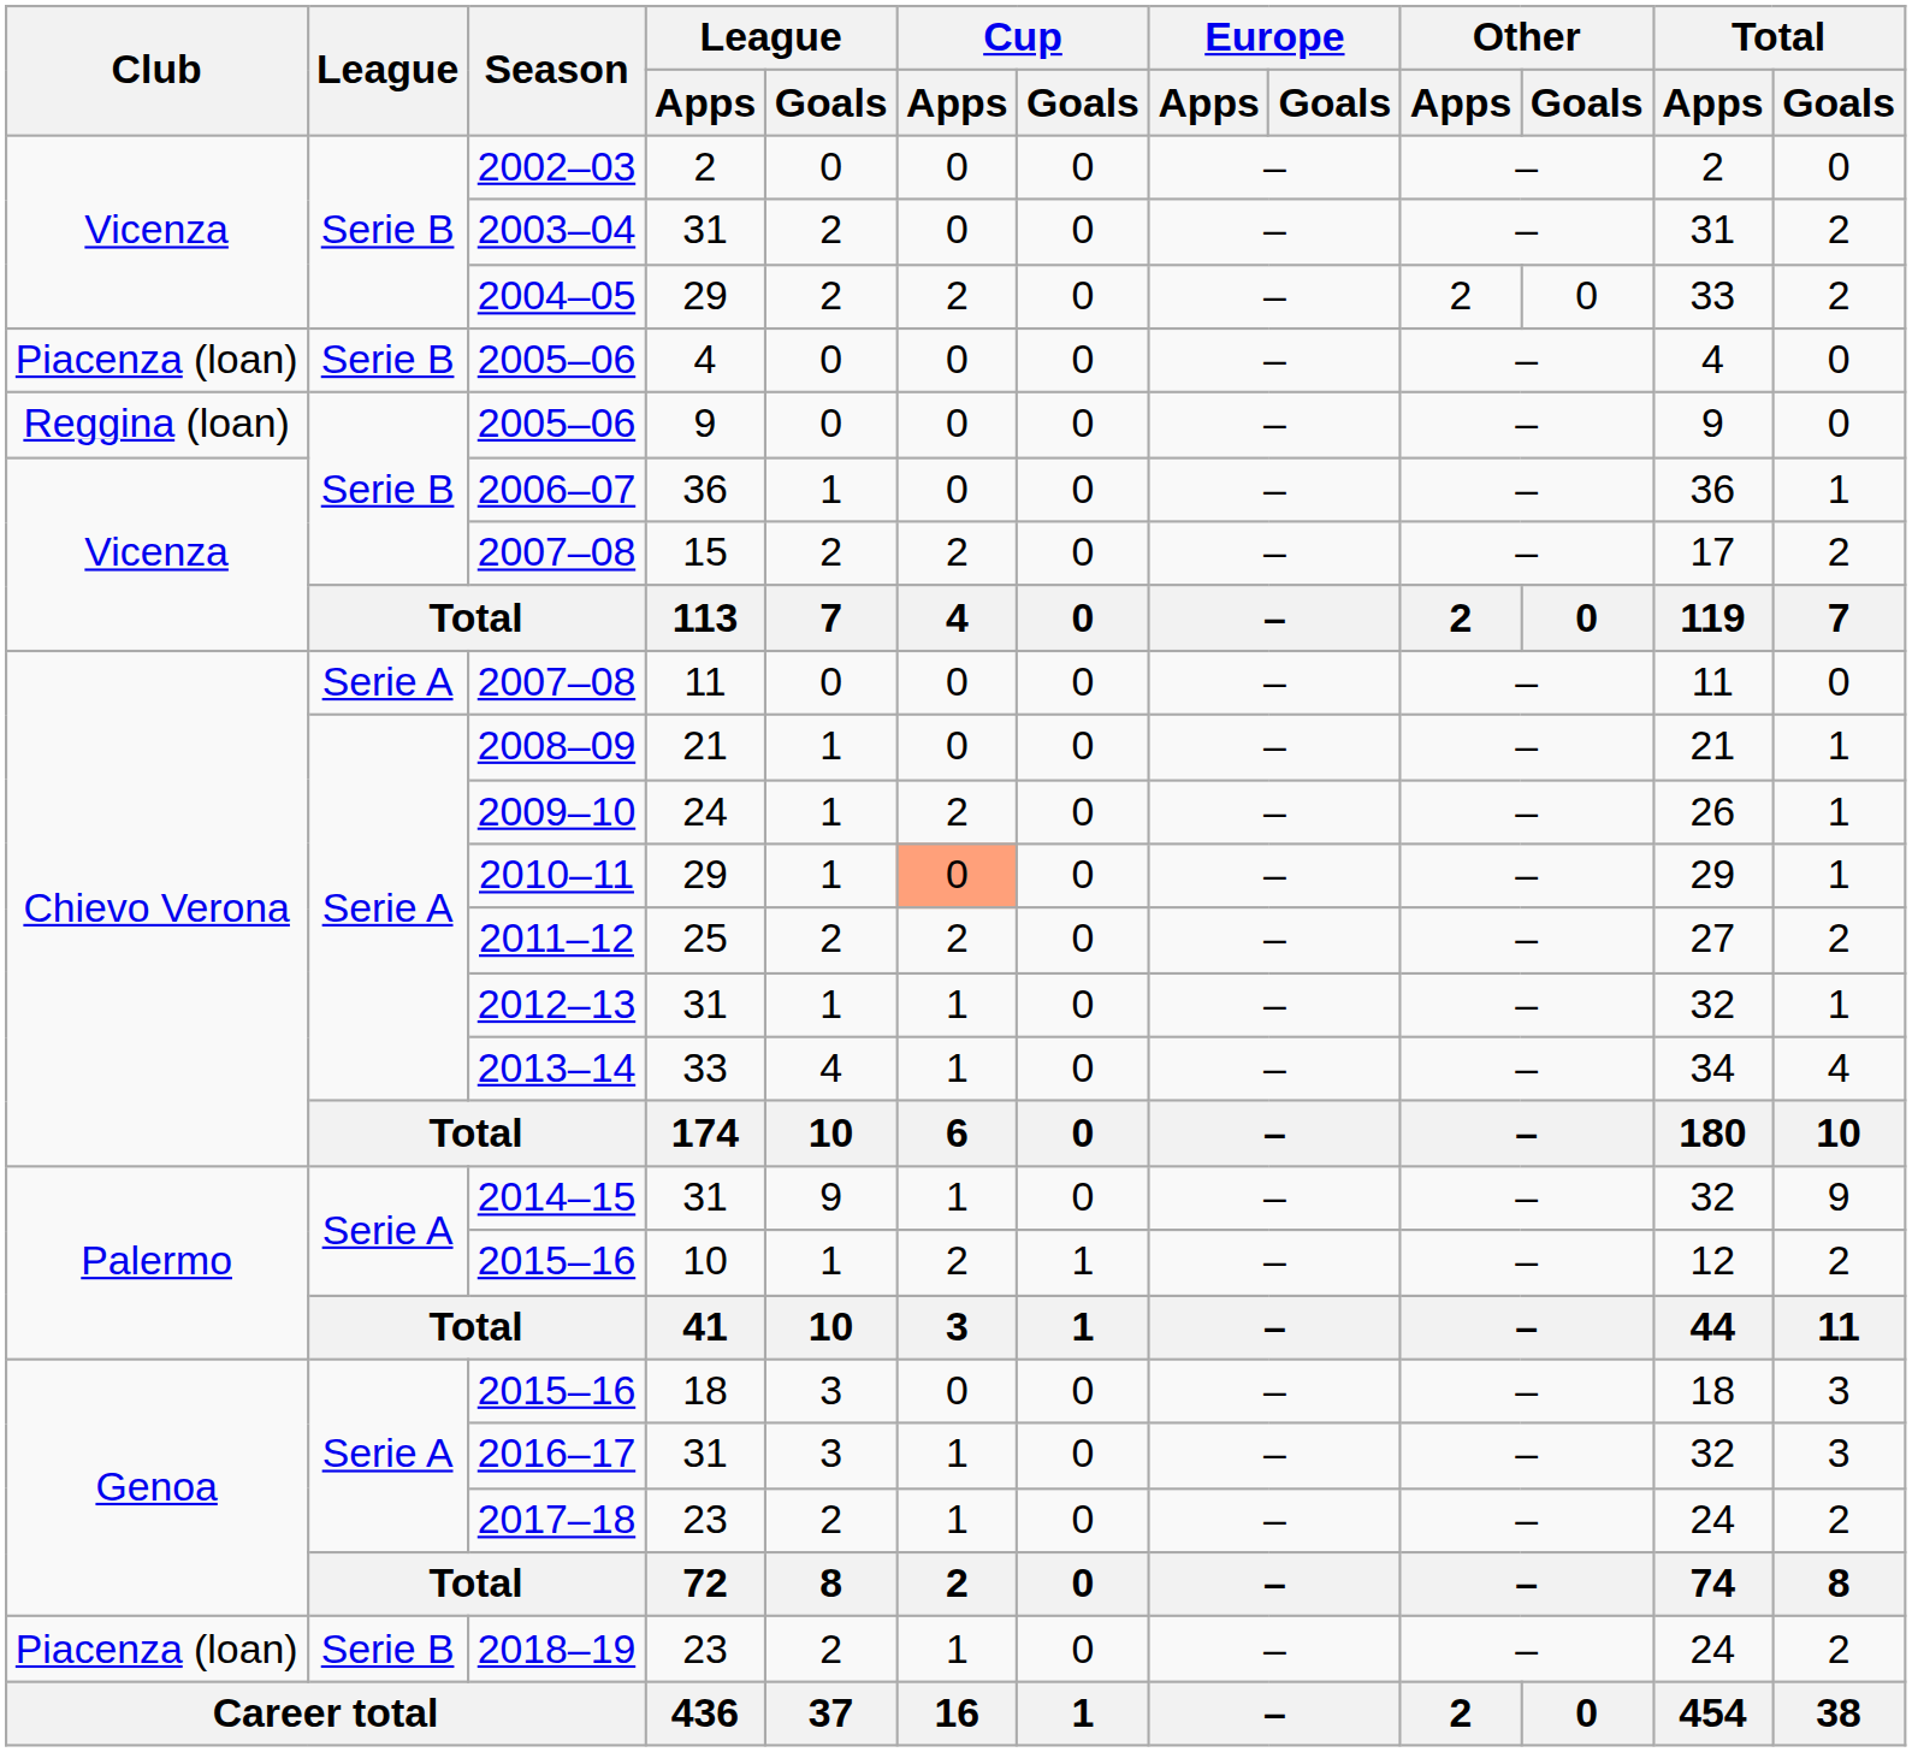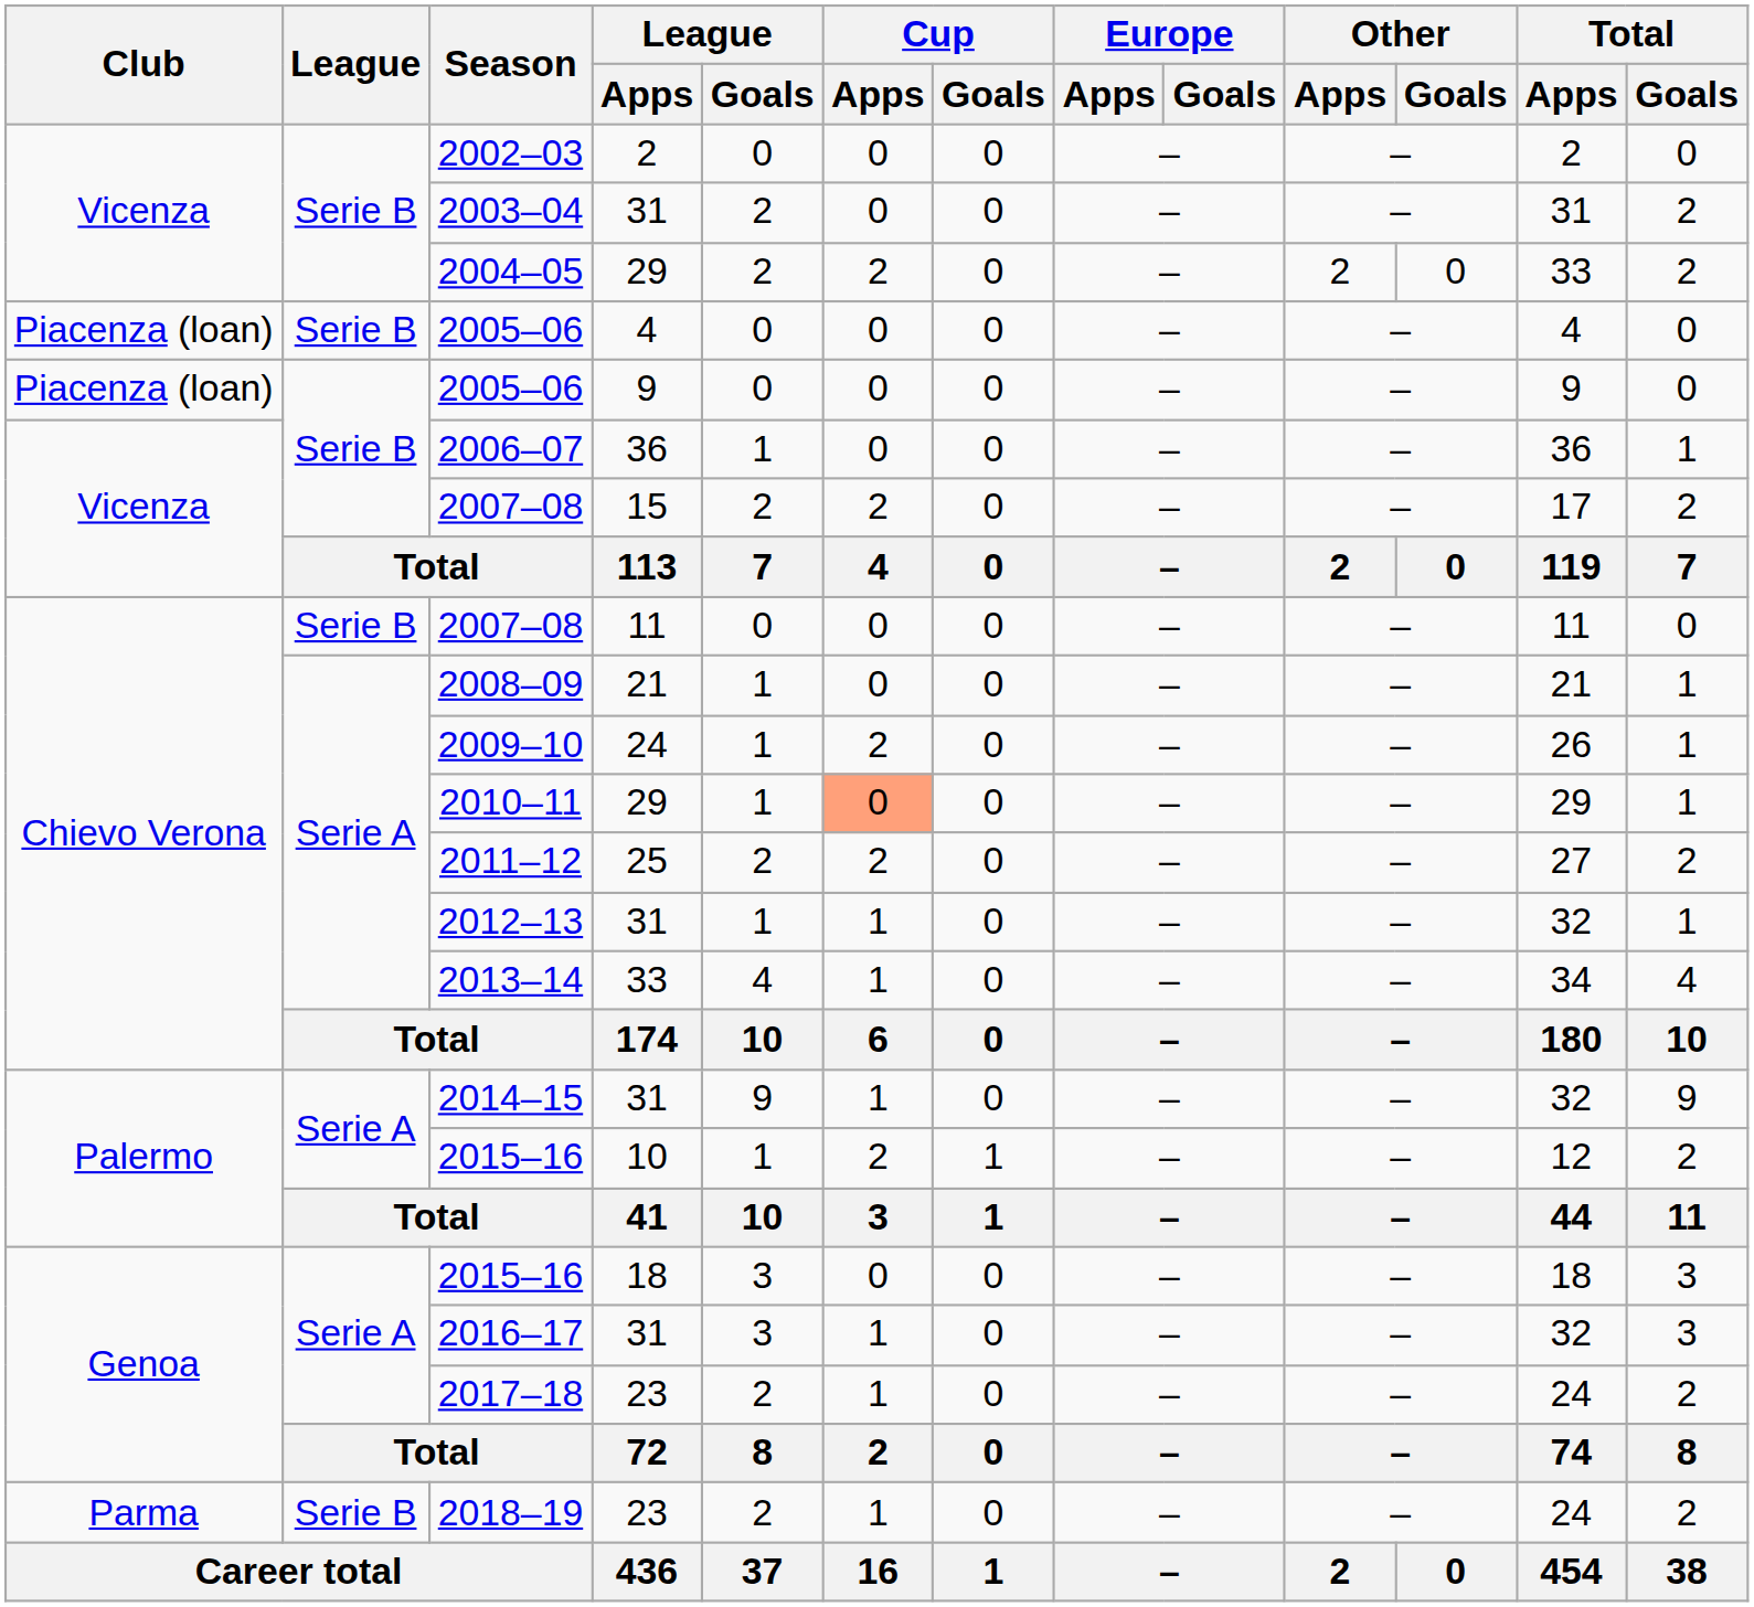 <table class="wikitable" style="text-align: center;">
 <tr>
 <th rowspan="2">Club</th>
 <th rowspan="2">League</th>
 <th rowspan="2">Season</th>
 <th colspan="2">League</th>
 <th colspan="2"><a href='#'>Cup</a></th>
 <th colspan="2"><a href='#'>Europe</a></th>
 <th colspan="2">Other</th>
 <th colspan="2">Total</th>
 </tr>
 <tr>
 <th>Apps</th>
 <th>Goals</th>
 <th>Apps</th>
 <th>Goals</th>
 <th>Apps</th>
 <th>Goals</th>
 <th>Apps</th>
 <th>Goals</th>
 <th>Apps</th>
 <th>Goals</th>
 </tr>
 <tr>
 <td rowspan="3"><a href='#'>Vicenza</a></td>
 <td rowspan="3"><a href='#'>Serie B</a></td>
 <td><a href='#'>2002–03</a></td>
 <td>2</td>
 <td>0</td>
 <td>0</td>
 <td>0</td>
 <td colspan="2">–</td>
 <td colspan="2">–</td>
 <td>2</td>
 <td>0</td>
 </tr>
 <tr>
 <td><a href='#'>2003–04</a></td>
 <td>31</td>
 <td>2</td>
 <td>0</td>
 <td>0</td>
 <td colspan="2">–</td>
 <td colspan="2">–</td>
 <td>31</td>
 <td>2</td>
 </tr>
 <tr>
 <td><a href='#'>2004–05</a></td>
 <td>29</td>
 <td>2</td>
 <td>2</td>
 <td>0</td>
 <td colspan="2">–</td>
 <td>2</td>
 <td>0</td>
 <td>33</td>
 <td>2</td>
 </tr>
 <tr>
 <td><a href='#'>Piacenza</a> (loan)</td>
 <td><a href='#'>Serie B</a></td>
 <td><a href='#'>2005–06</a></td>
 <td>4</td>
 <td>0</td>
 <td>0</td>
 <td>0</td>
 <td colspan="2">–</td>
 <td colspan="2">–</td>
 <td>4</td>
 <td>0</td>
 </tr>
 <tr>
-<td><a href='#'>Reggina</a> (loan)</td>
+<td><a href='#'>Piacenza</a> (loan)</td>
 <td rowspan="3"><a href='#'>Serie B</a></td>
 <td><a href='#'>2005–06</a></td>
 <td>9</td>
 <td>0</td>
 <td>0</td>
 <td>0</td>
 <td colspan="2">–</td>
 <td colspan="2">–</td>
 <td>9</td>
 <td>0</td>
 </tr>
 <tr>
 <td rowspan="3"><a href='#'>Vicenza</a></td>
 <td><a href='#'>2006–07</a></td>
 <td>36</td>
 <td>1</td>
 <td>0</td>
 <td>0</td>
 <td colspan="2">–</td>
 <td colspan="2">–</td>
 <td>36</td>
 <td>1</td>
 </tr>
 <tr>
 <td><a href='#'>2007–08</a></td>
 <td>15</td>
 <td>2</td>
 <td>2</td>
 <td>0</td>
 <td colspan="2">–</td>
 <td colspan="2">–</td>
 <td>17</td>
 <td>2</td>
 </tr>
 <tr>
 <th colspan="2">Total</th>
 <th>113</th>
 <th>7</th>
 <th>4</th>
 <th>0</th>
 <th colspan="2">–</th>
 <th>2</th>
 <th>0</th>
 <th>119</th>
 <th>7</th>
 </tr>
 <tr>
 <td rowspan="8"><a href='#'>Chievo Verona</a></td>
-<td><a href='#'>Serie A</a></td>
+<td><a href='#'>Serie B</a></td>
 <td><a href='#'>2007–08</a></td>
 <td>11</td>
 <td>0</td>
 <td>0</td>
 <td>0</td>
 <td colspan="2">–</td>
 <td colspan="2">–</td>
 <td>11</td>
 <td>0</td>
 </tr>
 <tr>
 <td rowspan="6"><a href='#'>Serie A</a></td>
 <td><a href='#'>2008–09</a></td>
 <td>21</td>
 <td>1</td>
 <td>0</td>
 <td>0</td>
 <td colspan="2">–</td>
 <td colspan="2">–</td>
 <td>21</td>
 <td>1</td>
 </tr>
 <tr>
 <td><a href='#'>2009–10</a></td>
 <td>24</td>
 <td>1</td>
 <td>2</td>
 <td>0</td>
 <td colspan="2">–</td>
 <td colspan="2">–</td>
 <td>26</td>
 <td>1</td>
 </tr>
 <tr>
 <td><a href='#'>2010–11</a></td>
 <td>29</td>
 <td>1</td>
 <td style="background: lightsalmon;">0</td>
 <td>0</td>
 <td colspan="2">–</td>
 <td colspan="2">–</td>
 <td>29</td>
 <td>1</td>
 </tr>
 <tr>
 <td><a href='#'>2011–12</a></td>
 <td>25</td>
 <td>2</td>
 <td>2</td>
 <td>0</td>
 <td colspan="2">–</td>
 <td colspan="2">–</td>
 <td>27</td>
 <td>2</td>
 </tr>
 <tr>
 <td><a href='#'>2012–13</a></td>
 <td>31</td>
 <td>1</td>
 <td>1</td>
 <td>0</td>
 <td colspan="2">–</td>
 <td colspan="2">–</td>
 <td>32</td>
 <td>1</td>
 </tr>
 <tr>
 <td><a href='#'>2013–14</a></td>
 <td>33</td>
 <td>4</td>
 <td>1</td>
 <td>0</td>
 <td colspan="2">–</td>
 <td colspan="2">–</td>
 <td>34</td>
 <td>4</td>
 </tr>
 <tr>
 <th colspan="2">Total</th>
 <th>174</th>
 <th>10</th>
 <th>6</th>
 <th>0</th>
 <th colspan="2">–</th>
 <th colspan="2">–</th>
 <th>180</th>
 <th>10</th>
 </tr>
 <tr>
 <td rowspan="3"><a href='#'>Palermo</a></td>
 <td rowspan="2"><a href='#'>Serie A</a></td>
 <td><a href='#'>2014–15</a></td>
 <td>31</td>
 <td>9</td>
 <td>1</td>
 <td>0</td>
 <td colspan="2">–</td>
 <td colspan="2">–</td>
 <td>32</td>
 <td>9</td>
 </tr>
 <tr>
 <td><a href='#'>2015–16</a></td>
 <td>10</td>
 <td>1</td>
 <td>2</td>
 <td>1</td>
 <td colspan="2">–</td>
 <td colspan="2">–</td>
 <td>12</td>
 <td>2</td>
 </tr>
 <tr>
 <th colspan="2">Total</th>
 <th>41</th>
 <th>10</th>
 <th>3</th>
 <th>1</th>
 <th colspan="2">–</th>
 <th colspan="2">–</th>
 <th>44</th>
 <th>11</th>
 </tr>
 <tr>
 <td rowspan="4"><a href='#'>Genoa</a></td>
 <td rowspan="3"><a href='#'>Serie A</a></td>
 <td><a href='#'>2015–16</a></td>
 <td>18</td>
 <td>3</td>
 <td>0</td>
 <td>0</td>
 <td colspan="2">–</td>
 <td colspan="2">–</td>
 <td>18</td>
 <td>3</td>
 </tr>
 <tr>
 <td><a href='#'>2016–17</a></td>
 <td>31</td>
 <td>3</td>
 <td>1</td>
 <td>0</td>
 <td colspan="2">–</td>
 <td colspan="2">–</td>
 <td>32</td>
 <td>3</td>
 </tr>
 <tr>
 <td><a href='#'>2017–18</a></td>
 <td>23</td>
 <td>2</td>
 <td>1</td>
 <td>0</td>
 <td colspan="2">–</td>
 <td colspan="2">–</td>
 <td>24</td>
 <td>2</td>
 </tr>
 <tr>
 <th colspan="2">Total</th>
 <th>72</th>
 <th>8</th>
 <th>2</th>
 <th>0</th>
 <th colspan="2">–</th>
 <th colspan="2">–</th>
 <th>74</th>
 <th>8</th>
 </tr>
 <tr>
-<td><a href='#'>Piacenza</a> (loan)</td>
+<td><a href='#'>Parma</a></td>
 <td><a href='#'>Serie B</a></td>
 <td><a href='#'>2018–19</a></td>
 <td>23</td>
 <td>2</td>
 <td>1</td>
 <td>0</td>
 <td colspan="2">–</td>
 <td colspan="2">–</td>
 <td>24</td>
 <td>2</td>
 </tr>
 <tr>
 <th colspan="3">Career total</th>
 <th>436</th>
 <th>37</th>
 <th>16</th>
 <th>1</th>
 <th colspan="2">–</th>
 <th>2</th>
 <th>0</th>
 <th>454</th>
 <th>38</th>
 </tr>
 </table>
